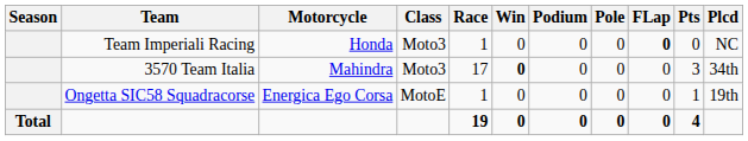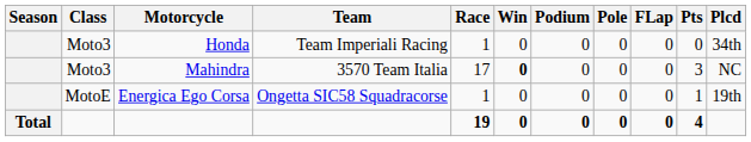 <table class="wikitable" style=text-align:right>
 <tr>
 <th>Season</th>
+<th>Class</th>
+<th>Motorcycle</th>
 <th>Team</th>
-<th>Motorcycle</th>
-<th>Class</th>
 <th>Race</th>
 <th>Win</th>
 <th>Podium</th>
 <th>Pole</th>
 <th>FLap</th>
 <th>Pts</th>
 <th>Plcd</th>
 </tr>
 <tr>
 <th></th>
+<td>Moto3</td>
+<td><a href='#'>Honda</a></td>
 <td>Team Imperiali Racing</td>
-<td><a href='#'>Honda</a></td>
-<td>Moto3</td>
 <td>1</td>
 <td>0</td>
 <td>0</td>
 <td>0</td>
-<td><strong>0</strong></td>
 <td>0</td>
-<td>NC</td>
+<td>0</td>
+<td>34th</td>
 </tr>
 <tr>
 <th></th>
+<td>Moto3</td>
+<td><a href='#'>Mahindra</a></td>
 <td>3570 Team Italia</td>
-<td><a href='#'>Mahindra</a></td>
-<td>Moto3</td>
 <td>17</td>
 <td><strong>0</strong></td>
 <td>0</td>
 <td>0</td>
 <td>0</td>
 <td>3</td>
-<td>34th</td>
+<td>NC</td>
 </tr>
 <tr>
 <th></th>
+<td>MotoE</td>
+<td><a href='#'>Energica Ego Corsa</a></td>
 <td><a href='#'>Ongetta SIC58 Squadracorse</a></td>
-<td><a href='#'>Energica Ego Corsa</a></td>
-<td>MotoE</td>
 <td>1</td>
 <td>0</td>
 <td>0</td>
 <td>0</td>
 <td>0</td>
 <td>1</td>
 <td>19th</td>
 </tr>
 <tr>
 <th>Total</th>
 <td></td>
 <td></td>
 <td></td>
 <td><strong>19</strong></td>
 <td><strong>0</strong></td>
 <td><strong>0</strong></td>
 <td><strong>0</strong></td>
 <td><strong>0</strong></td>
 <td><strong>4</strong></td>
 <td></td>
 </tr>
 </table>
